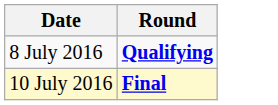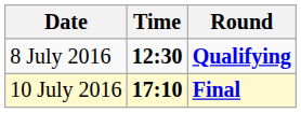 <table class="wikitable">
 <tr>
 <th>Date</th>
+<th>Time</th>
 <th>Round</th>
 </tr>
 <tr>
 <td>8 July 2016</td>
+<td><strong>12:30</strong></td>
 <td><strong><a href='#'>Qualifying</a></strong></td>
 </tr>
 <tr style=background:lemonchiffon>
 <td>10 July 2016</td>
+<td><strong>17:10</strong></td>
 <td><strong><a href='#'>Final</a></strong></td>
 </tr>
 </table>
